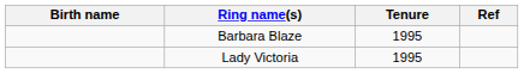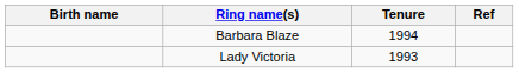 <table class="sortable wikitable" style="text-align:center; width:70%;">
 <tr>
 <th>Birth name</th>
 <th><a href='#'>Ring name</a>(s)</th>
 <th>Tenure</th>
 <th>Ref</th>
 </tr>
 <tr>
 <td></td>
 <td>Barbara Blaze</td>
-<td sort>1995</td>
+<td sort>1994</td>
 <td></td>
 </tr>
 <tr>
 <td></td>
 <td>Lady Victoria</td>
-<td sort>1995</td>
+<td sort>1993</td>
 <td></td>
 </tr>
 </table>
